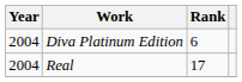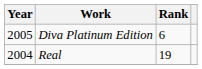 <table class="wikitable plainrowheaders sortable" style="margin-right: 0;">
 <tr>
 <th scope="col">Year</th>
 <th scope="col">Work</th>
 <th scope="col">Rank</th>
 <th scope="col" class="unsortable"></th>
 </tr>
 <tr>
-<td rowspan=1>2004</td>
+<td rowspan=1>2005</td>
 <td rowspan=1><em> Diva Platinum Edition </em></td>
 <td>6</td>
 <td style="text-align:center;"></td>
 </tr>
 <tr>
 <td rowspan=1>2004</td>
 <td rowspan=1><em> Real </em></td>
-<td>17</td>
+<td>19</td>
 <td style="text-align:center;"></td>
 </tr>
 <tr>
 </tr>
 </table>
